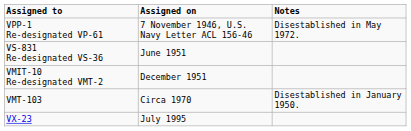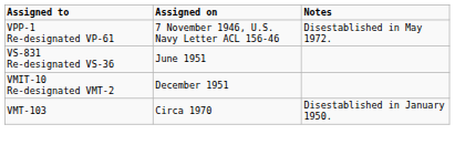 <table class="wikitable" style="width: 70%;">
 <tr>
 <td style="width: 200px;"><strong>Assigned to</strong></td>
 <td style="width: 200px;"><strong>Assigned on</strong></td>
 <td><strong>Notes</strong></td>
 </tr>
 <tr>
 <td>VPP-1<br>Re-designated VP-61</td>
 <td>7 November 1946, U.S. Navy Letter ACL 156-46</td>
 <td>Disestablished in May 1972.</td>
 </tr>
 <tr>
 <td>VS-831<br>Re-designated VS-36</td>
 <td>June 1951</td>
 <td></td>
 </tr>
 <tr>
 <td>VMIT-10<br>Re-designated VMT-2</td>
 <td>December 1951</td>
 <td></td>
 </tr>
 <tr>
 <td>VMT-103</td>
 <td>Circa 1970</td>
 <td>Disestablished in January 1950.</td>
 </tr>
-<tr>
-<td><a href='#'>VX-23</a></td>
-<td>July 1995</td>
-<td></td>
-</tr>
 </table>
